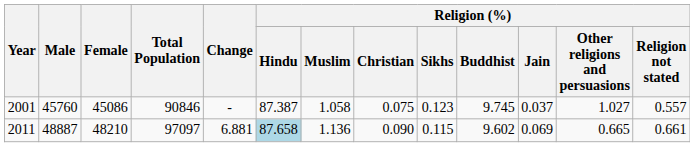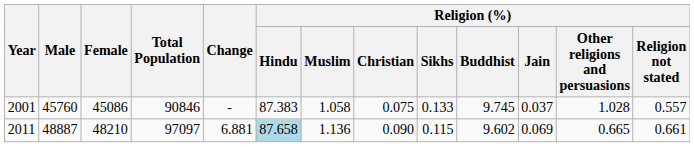 <table class="wikitable">
 <tr>
 <th rowspan="2">Year</th>
 <th rowspan="2">Male</th>
 <th rowspan="2">Female</th>
 <th rowspan="2">Total Population</th>
 <th rowspan="2">Change</th>
 <th colspan="8">Religion (%)</th>
 </tr>
 <tr>
 <th>Hindu</th>
 <th>Muslim</th>
 <th>Christian</th>
 <th>Sikhs</th>
 <th>Buddhist</th>
 <th>Jain</th>
 <th>Other religions and persuasions</th>
 <th>Religion not stated</th>
 </tr>
 <tr>
 <td>2001</td>
 <td style="text-align:right;">45760</td>
 <td style="text-align:right;">45086</td>
 <td style="text-align:right;">90846</td>
 <td style="text-align:center;">-</td>
-<td style="text-align:right;">87.387</td>
+<td style="text-align:right;">87.383</td>
 <td style="text-align:right;">1.058</td>
 <td style="text-align:right;">0.075</td>
-<td style="text-align:right;">0.123</td>
+<td style="text-align:right;">0.133</td>
 <td style="text-align:right;">9.745</td>
 <td style="text-align:right;">0.037</td>
-<td style="text-align:right;">1.027</td>
+<td style="text-align:right;">1.028</td>
 <td style="text-align:right;">0.557</td>
 </tr>
 <tr>
 <td>2011</td>
 <td style="text-align:right;">48887</td>
 <td style="text-align:right;">48210</td>
 <td style="text-align:right;">97097</td>
 <td style="text-align:right;">6.881</td>
 <td style="background: lightblue; text-align:right;">87.658</td>
 <td style="text-align:right;">1.136</td>
 <td style="text-align:right;">0.090</td>
 <td style="text-align:right;">0.115</td>
 <td style="text-align:right;">9.602</td>
 <td style="text-align:right;">0.069</td>
 <td style="text-align:right;">0.665</td>
 <td style="text-align:right;">0.661</td>
 </tr>
 </table>
